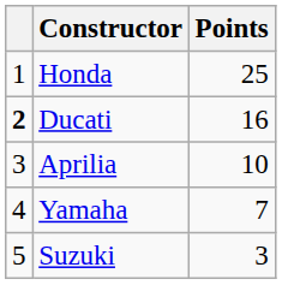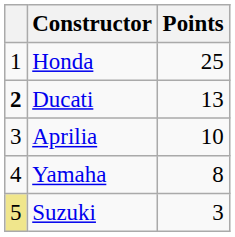 <table class="wikitable" style="font-size: 95%;">
 <tr>
 <th></th>
 <th>Constructor</th>
 <th>Points</th>
 </tr>
 <tr>
 <td align=center>1</td>
 <td> <a href='#'>Honda</a></td>
 <td align=right>25</td>
 </tr>
 <tr>
 <td align=center><strong>2</strong></td>
 <td> <a href='#'>Ducati</a></td>
-<td align=right>16</td>
+<td align=right>13</td>
 </tr>
 <tr>
 <td align=center>3</td>
 <td> <a href='#'>Aprilia</a></td>
 <td align=right>10</td>
 </tr>
 <tr>
 <td align=center>4</td>
 <td> <a href='#'>Yamaha</a></td>
-<td align=right>7</td>
+<td align=right>8</td>
 </tr>
 <tr>
-<td align=center>5</td>
+<td align=center style="background: khaki;">5</td>
 <td> <a href='#'>Suzuki</a></td>
 <td align=right>3</td>
 </tr>
 </table>
